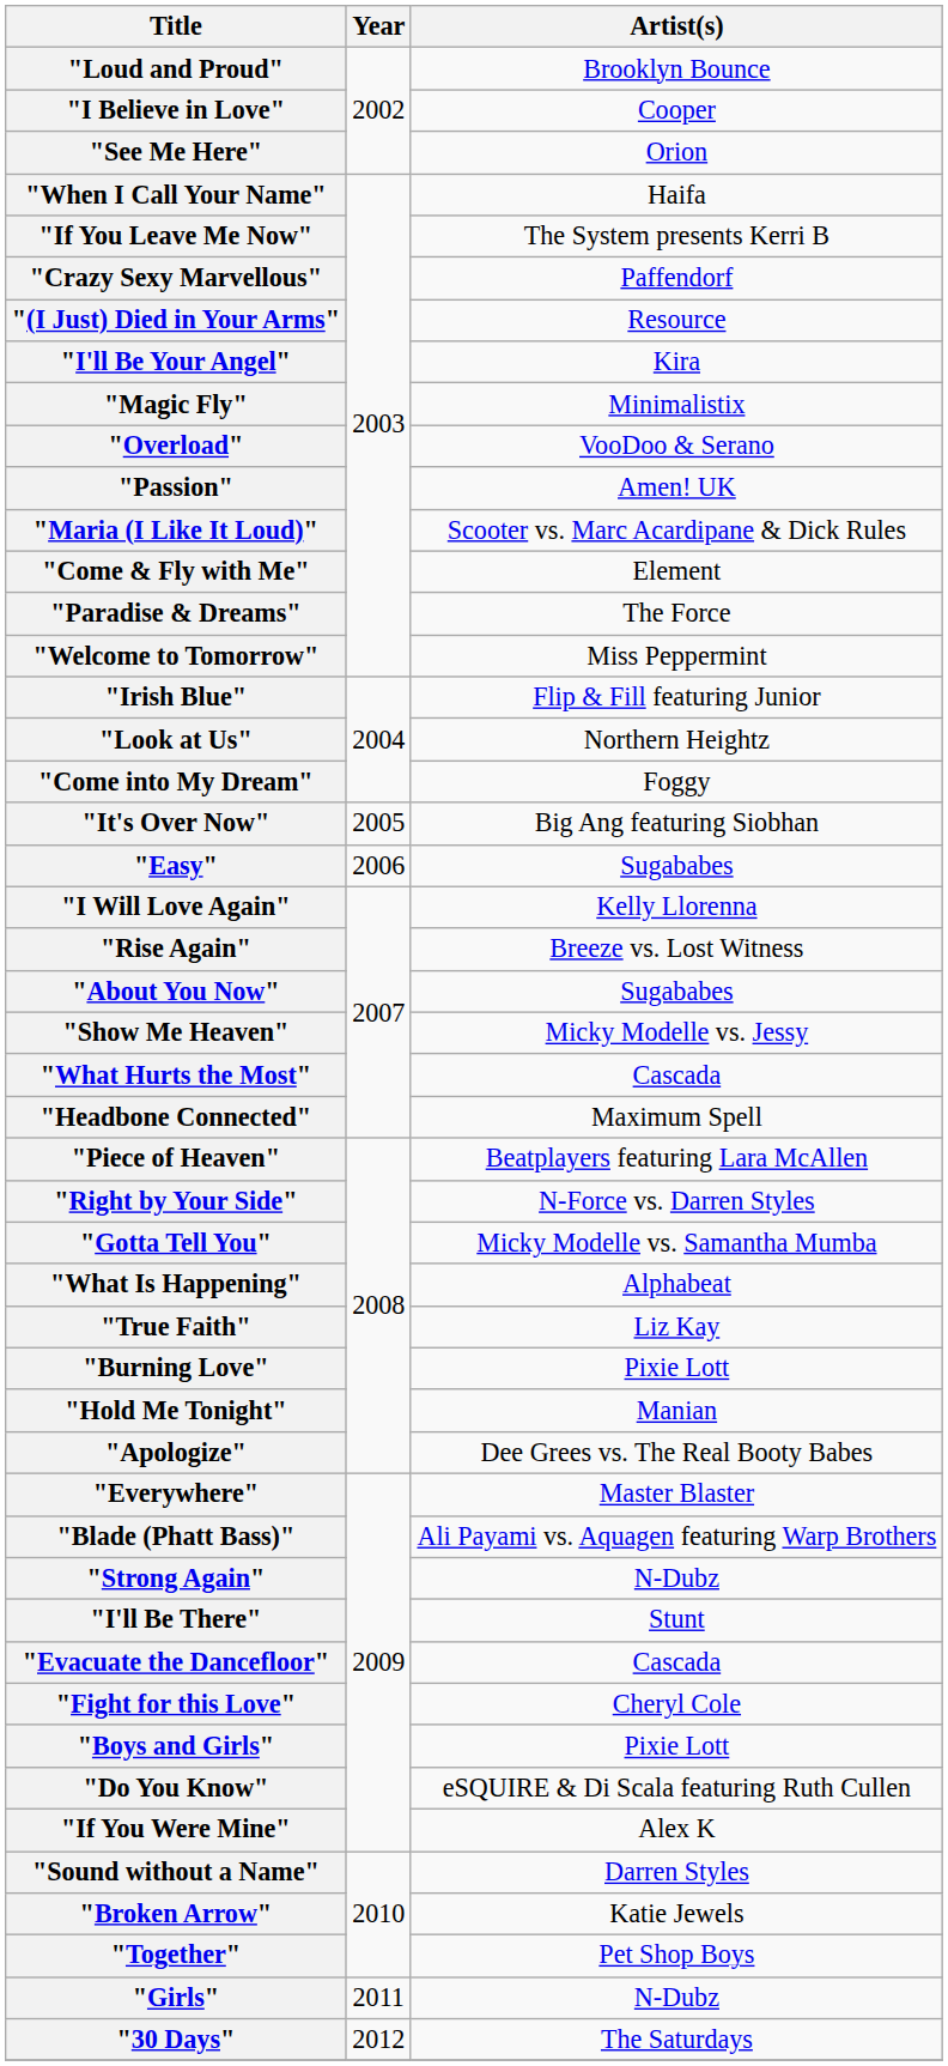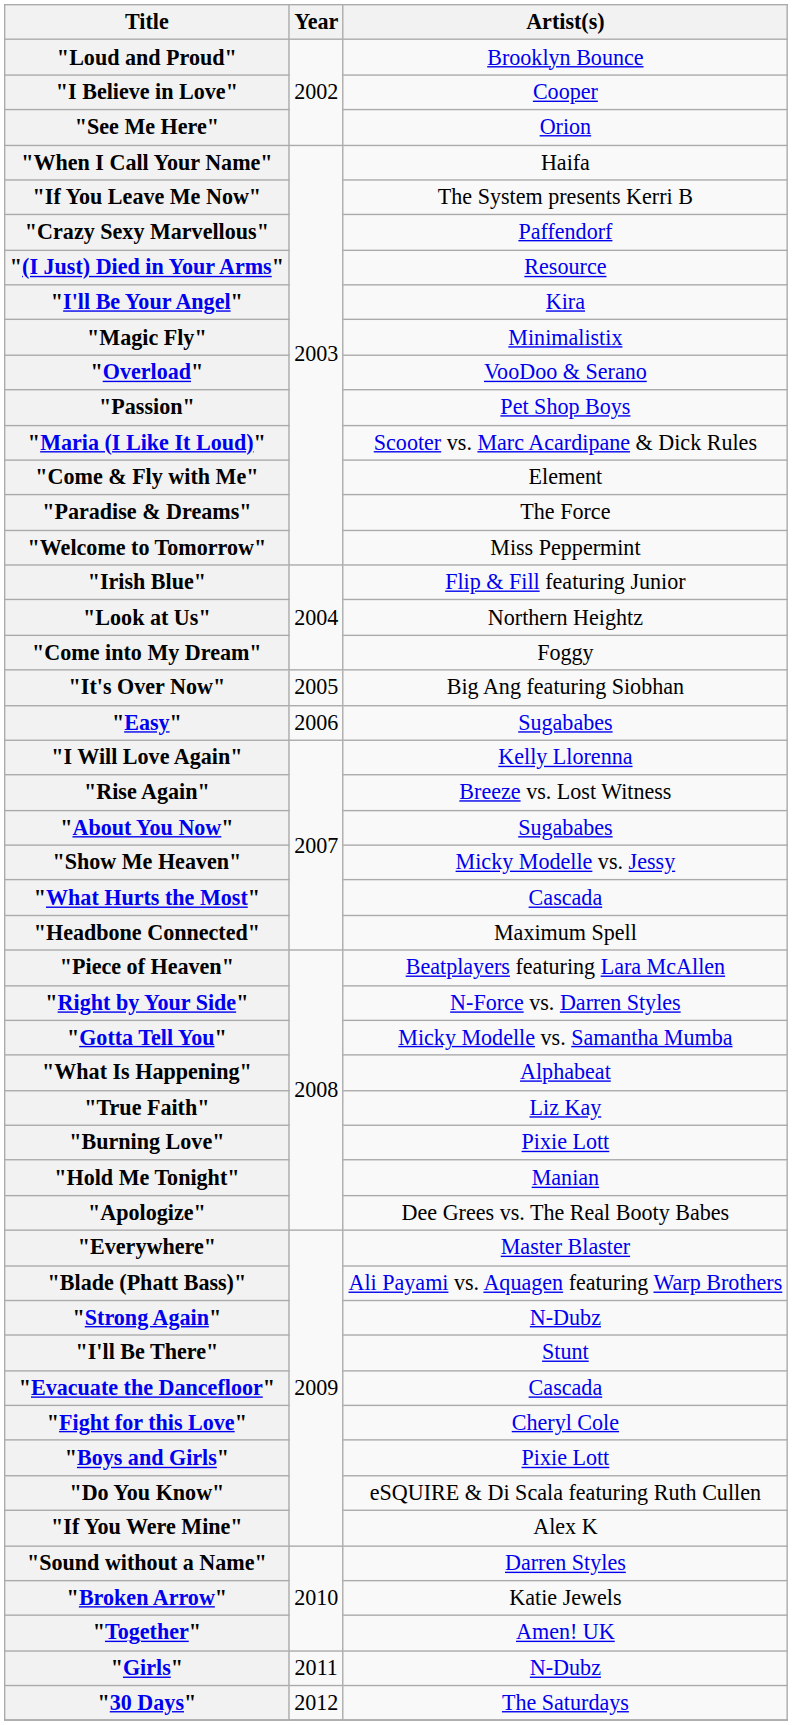 <table class="wikitable plainrowheaders" style="text-align:center;">
 <tr>
 <th scope="col">Title</th>
 <th scope="col">Year</th>
 <th scope="col">Artist(s)</th>
 </tr>
 <tr>
 <th scope="row">"Loud and Proud" </th>
 <td rowspan="3">2002</td>
 <td><a href='#'>Brooklyn Bounce</a></td>
 </tr>
 <tr>
 <th scope="row">"I Believe in Love" </th>
 <td><a href='#'>Cooper</a></td>
 </tr>
 <tr>
 <th scope="row">"See Me Here" </th>
 <td><a href='#'>Orion</a></td>
 </tr>
 <tr>
 <th scope="row">"When I Call Your Name" </th>
 <td rowspan="12">2003</td>
 <td>Haifa</td>
 </tr>
 <tr>
 <th scope="row">"If You Leave Me Now" </th>
 <td>The System presents Kerri B</td>
 </tr>
 <tr>
 <th scope="row">"Crazy Sexy Marvellous" </th>
 <td><a href='#'>Paffendorf</a></td>
 </tr>
 <tr>
 <th scope="row">"<a href='#'>(I Just) Died in Your Arms</a>" </th>
 <td><a href='#'>Resource</a></td>
 </tr>
 <tr>
 <th scope="row">"<a href='#'>I'll Be Your Angel</a>" </th>
 <td><a href='#'>Kira</a></td>
 </tr>
 <tr>
 <th scope="row">"Magic Fly" </th>
 <td><a href='#'>Minimalistix</a></td>
 </tr>
 <tr>
 <th scope="row">"<a href='#'>Overload</a>" </th>
 <td><a href='#'>VooDoo & Serano</a></td>
 </tr>
 <tr>
 <th scope="row">"Passion" </th>
-<td><a href='#'>Amen! UK</a></td>
+<td><a href='#'>Pet Shop Boys</a></td>
 </tr>
 <tr>
 <th scope="row">"<a href='#'>Maria (I Like It Loud)</a>" </th>
 <td><a href='#'>Scooter</a> vs. <a href='#'>Marc Acardipane</a> & Dick Rules</td>
 </tr>
 <tr>
 <th scope="row">"Come & Fly with Me" </th>
 <td>Element</td>
 </tr>
 <tr>
 <th scope="row">"Paradise & Dreams" </th>
 <td>The Force</td>
 </tr>
 <tr>
 <th scope="row">"Welcome to Tomorrow" </th>
 <td>Miss Peppermint</td>
 </tr>
 <tr>
 <th scope="row">"Irish Blue" </th>
 <td rowspan="3">2004</td>
 <td><a href='#'>Flip & Fill</a> featuring Junior</td>
 </tr>
 <tr>
 <th scope="row">"Look at Us" </th>
 <td>Northern Heightz</td>
 </tr>
 <tr>
 <th scope="row">"Come into My Dream" </th>
 <td>Foggy</td>
 </tr>
 <tr>
 <th scope="row">"It's Over Now" </th>
 <td>2005</td>
 <td>Big Ang featuring Siobhan</td>
 </tr>
 <tr>
 <th scope="row">"<a href='#'>Easy</a>" </th>
 <td>2006</td>
 <td><a href='#'>Sugababes</a></td>
 </tr>
 <tr>
 <th scope="row">"I Will Love Again" </th>
 <td rowspan="6">2007</td>
 <td><a href='#'>Kelly Llorenna</a></td>
 </tr>
 <tr>
 <th scope="row">"Rise Again" </th>
 <td><a href='#'>Breeze</a> vs. Lost Witness</td>
 </tr>
 <tr>
 <th scope="row">"<a href='#'>About You Now</a>" </th>
 <td><a href='#'>Sugababes</a></td>
 </tr>
 <tr>
 <th scope="row">"Show Me Heaven" </th>
 <td><a href='#'>Micky Modelle</a> vs. <a href='#'>Jessy</a></td>
 </tr>
 <tr>
 <th scope="row">"<a href='#'>What Hurts the Most</a>" </th>
 <td><a href='#'>Cascada</a></td>
 </tr>
 <tr>
 <th scope="row">"Headbone Connected" </th>
 <td>Maximum Spell</td>
 </tr>
 <tr>
 <th scope="row">"Piece of Heaven" </th>
 <td rowspan="8">2008</td>
 <td><a href='#'>Beatplayers</a> featuring <a href='#'>Lara McAllen</a></td>
 </tr>
 <tr>
 <th scope="row">"<a href='#'>Right by Your Side</a>" </th>
 <td><a href='#'>N-Force</a> vs. <a href='#'>Darren Styles</a></td>
 </tr>
 <tr>
 <th scope="row">"<a href='#'>Gotta Tell You</a>" </th>
 <td><a href='#'>Micky Modelle</a> vs. <a href='#'>Samantha Mumba</a></td>
 </tr>
 <tr>
 <th scope="row">"What Is Happening" </th>
 <td><a href='#'>Alphabeat</a></td>
 </tr>
 <tr>
 <th scope="row">"True Faith" </th>
 <td><a href='#'>Liz Kay</a></td>
 </tr>
 <tr>
 <th scope="row">"Burning Love" </th>
 <td><a href='#'>Pixie Lott</a></td>
 </tr>
 <tr>
 <th scope="row">"Hold Me Tonight" </th>
 <td><a href='#'>Manian</a></td>
 </tr>
 <tr>
 <th scope="row">"Apologize" </th>
 <td>Dee Grees vs. The Real Booty Babes</td>
 </tr>
 <tr>
 <th scope="row">"Everywhere" </th>
 <td rowspan="9">2009</td>
 <td><a href='#'>Master Blaster</a></td>
 </tr>
 <tr>
 <th scope="row">"Blade (Phatt Bass)" </th>
 <td><a href='#'>Ali Payami</a> vs. <a href='#'>Aquagen</a> featuring <a href='#'>Warp Brothers</a></td>
 </tr>
 <tr>
 <th scope="row">"<a href='#'>Strong Again</a>" </th>
 <td><a href='#'>N-Dubz</a></td>
 </tr>
 <tr>
 <th scope="row">"I'll Be There" </th>
 <td><a href='#'>Stunt</a></td>
 </tr>
 <tr>
 <th scope="row">"<a href='#'>Evacuate the Dancefloor</a>" </th>
 <td><a href='#'>Cascada</a></td>
 </tr>
 <tr>
 <th scope="row">"<a href='#'>Fight for this Love</a>" </th>
 <td><a href='#'>Cheryl Cole</a></td>
 </tr>
 <tr>
 <th scope="row">"<a href='#'>Boys and Girls</a>" </th>
 <td><a href='#'>Pixie Lott</a></td>
 </tr>
 <tr>
 <th scope="row">"Do You Know" </th>
 <td>eSQUIRE & Di Scala featuring Ruth Cullen</td>
 </tr>
 <tr>
 <th scope="row">"If You Were Mine" </th>
 <td>Alex K</td>
 </tr>
 <tr>
 <th scope="row">"Sound without a Name" </th>
 <td rowspan="3">2010</td>
 <td><a href='#'>Darren Styles</a></td>
 </tr>
 <tr>
 <th scope="row">"<a href='#'>Broken Arrow</a>" </th>
 <td>Katie Jewels</td>
 </tr>
 <tr>
 <th scope="row">"<a href='#'>Together</a>" </th>
-<td><a href='#'>Pet Shop Boys</a></td>
+<td><a href='#'>Amen! UK</a></td>
 </tr>
 <tr>
 <th scope="row">"<a href='#'>Girls</a>" </th>
 <td>2011</td>
 <td><a href='#'>N-Dubz</a></td>
 </tr>
 <tr>
 <th scope="row">"<a href='#'>30 Days</a>" </th>
 <td>2012</td>
 <td><a href='#'>The Saturdays</a></td>
 </tr>
 <tr>
 </tr>
 </table>
